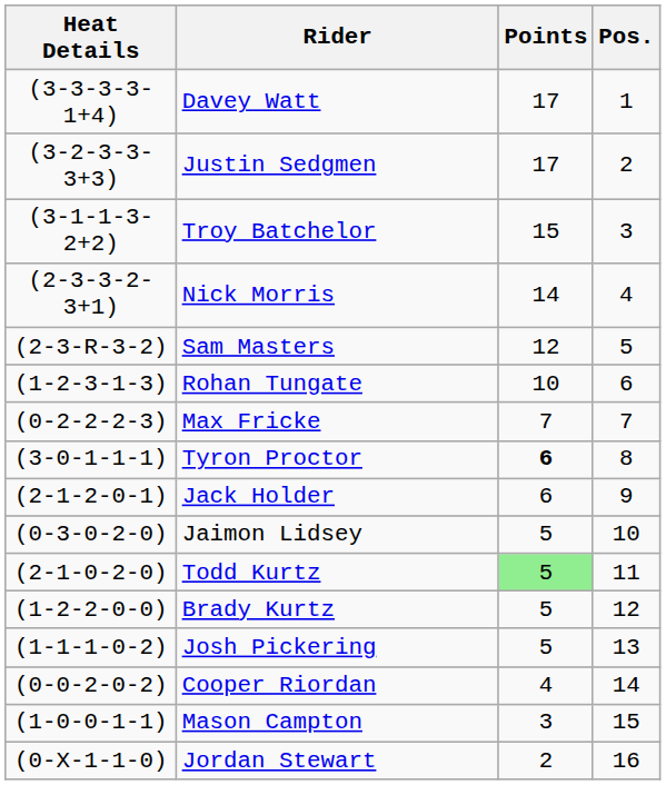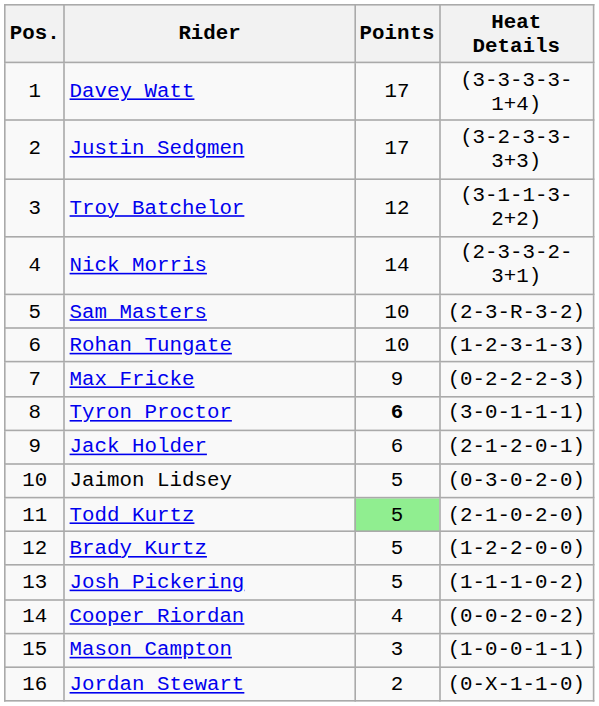 <table class=wikitable>
 <tr>
-<th width=90px>Heat Details</th>
+<th width=25px>Pos.</th>
 <th width=175px>Rider</th>
 <th width=40px>Points</th>
-<th width=25px>Pos.</th>
+<th width=90px>Heat Details</th>
 </tr>
 <tr align=center >
-<td>(3-3-3-3-1+4)</td>
+<td>1</td>
 <td align=left><a href='#'>Davey Watt</a></td>
 <td>17</td>
-<td>1</td>
+<td>(3-3-3-3-1+4)</td>
 </tr>
 <tr align=center >
-<td>(3-2-3-3-3+3)</td>
+<td>2</td>
 <td align=left><a href='#'>Justin Sedgmen</a></td>
 <td>17</td>
-<td>2</td>
+<td>(3-2-3-3-3+3)</td>
 </tr>
 <tr align=center >
+<td>3</td>
+<td align=left><a href='#'>Troy Batchelor</a></td>
+<td>12</td>
 <td>(3-1-1-3-2+2)</td>
-<td align=left><a href='#'>Troy Batchelor</a></td>
-<td>15</td>
-<td>3</td>
 </tr>
 <tr align=center >
-<td>(2-3-3-2-3+1)</td>
+<td>4</td>
 <td align=left><a href='#'>Nick Morris</a></td>
 <td>14</td>
-<td>4</td>
+<td>(2-3-3-2-3+1)</td>
 </tr>
 <tr align=center >
+<td>5</td>
+<td align=left><a href='#'>Sam Masters</a></td>
+<td>10</td>
 <td>(2-3-R-3-2)</td>
-<td align=left><a href='#'>Sam Masters</a></td>
-<td>12</td>
-<td>5</td>
 </tr>
 <tr align=center >
-<td>(1-2-3-1-3)</td>
+<td>6</td>
 <td align=left><a href='#'>Rohan Tungate</a></td>
 <td>10</td>
-<td>6</td>
+<td>(1-2-3-1-3)</td>
 </tr>
 <tr align=center >
+<td>7</td>
+<td align=left><a href='#'>Max Fricke</a></td>
+<td>9</td>
 <td>(0-2-2-2-3)</td>
-<td align=left><a href='#'>Max Fricke</a></td>
-<td>7</td>
-<td>7</td>
 </tr>
 <tr align=center>
-<td>(3-0-1-1-1)</td>
+<td>8</td>
 <td align=left><a href='#'>Tyron Proctor</a></td>
 <td><strong>6</strong></td>
-<td>8</td>
+<td>(3-0-1-1-1)</td>
 </tr>
 <tr align=center>
-<td>(2-1-2-0-1)</td>
+<td>9</td>
 <td align=left><a href='#'>Jack Holder</a></td>
 <td>6</td>
-<td>9</td>
+<td>(2-1-2-0-1)</td>
 </tr>
 <tr align=center>
-<td>(0-3-0-2-0)</td>
+<td>10</td>
 <td align=left>Jaimon Lidsey</td>
 <td>5</td>
-<td>10</td>
+<td>(0-3-0-2-0)</td>
 </tr>
 <tr align=center>
-<td>(2-1-0-2-0)</td>
+<td>11</td>
 <td align=left><a href='#'>Todd Kurtz</a></td>
 <td style="background: lightgreen;">5</td>
-<td>11</td>
+<td>(2-1-0-2-0)</td>
 </tr>
 <tr align=center>
-<td>(1-2-2-0-0)</td>
+<td>12</td>
 <td align=left><a href='#'>Brady Kurtz</a></td>
 <td>5</td>
-<td>12</td>
+<td>(1-2-2-0-0)</td>
 </tr>
 <tr align=center>
-<td>(1-1-1-0-2)</td>
+<td>13</td>
 <td align=left><a href='#'>Josh Pickering</a></td>
 <td>5</td>
-<td>13</td>
+<td>(1-1-1-0-2)</td>
 </tr>
 <tr align=center>
-<td>(0-0-2-0-2)</td>
+<td>14</td>
 <td align=left><a href='#'>Cooper Riordan</a></td>
 <td>4</td>
-<td>14</td>
+<td>(0-0-2-0-2)</td>
 </tr>
 <tr align=center>
-<td>(1-0-0-1-1)</td>
+<td>15</td>
 <td align=left><a href='#'>Mason Campton</a></td>
 <td>3</td>
-<td>15</td>
+<td>(1-0-0-1-1)</td>
 </tr>
 <tr align=center>
-<td>(0-X-1-1-0)</td>
+<td>16</td>
 <td align=left><a href='#'>Jordan Stewart</a></td>
 <td>2</td>
-<td>16</td>
+<td>(0-X-1-1-0)</td>
 </tr>
 </table>
